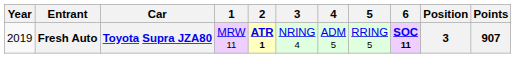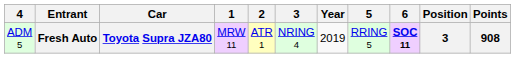 <table class="wikitable" style="text-align:center; font-size:95%">
 <tr>
-<th>Year</th>
+<th>4</th>
 <th>Entrant</th>
 <th>Car</th>
 <th>1</th>
 <th>2</th>
 <th>3</th>
-<th>4</th>
+<th>Year</th>
 <th>5</th>
 <th>6</th>
 <th>Position</th>
 <th>Points</th>
 </tr>
 <tr>
-<td>2019</td>
+<td style="background:#DFFFDF;"><a href='#'>ADM</a><br><small>5</small></td>
 <th>Fresh Auto</th>
 <th><a href='#'>Toyota</a> <a href='#'>Supra JZA80</a></th>
 <td style="background:#EFCFFF;"><a href='#'>MRW</a><br><small>11</small></td>
-<td style="background:#FFFFBF;"><strong><a href='#'>ATR</a><br><small>1</small></strong></td>
+<td style="background:#FFFFBF;"><a href='#'>ATR</a><br><small>1</small></td>
 <td style="background:#DFFFDF;"><a href='#'>NRING</a><br><small>4</small></td>
-<td style="background:#DFFFDF;"><a href='#'>ADM</a><br><small>5</small></td>
+<td>2019</td>
 <td style="background:#DFFFDF;"><a href='#'>RRING</a><br><small>5</small></td>
 <td style="background:#EFCFFF;"><strong><a href='#'>SOC</a><br><small>11</small></strong></td>
 <th>3</th>
-<th>907</th>
+<th>908</th>
 </tr>
 </table>
